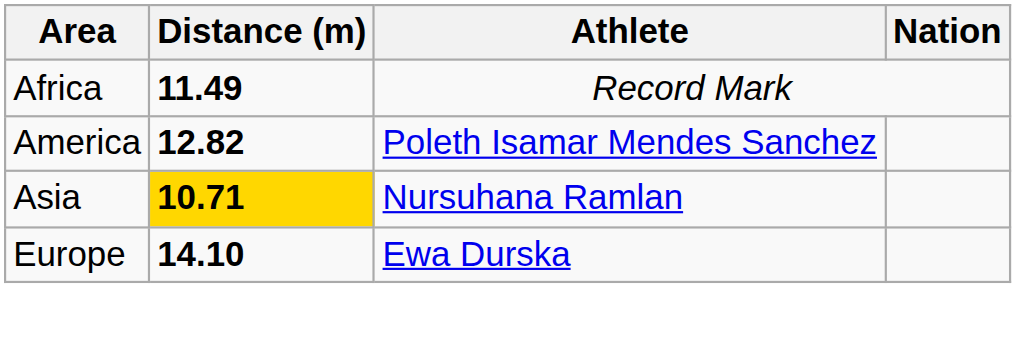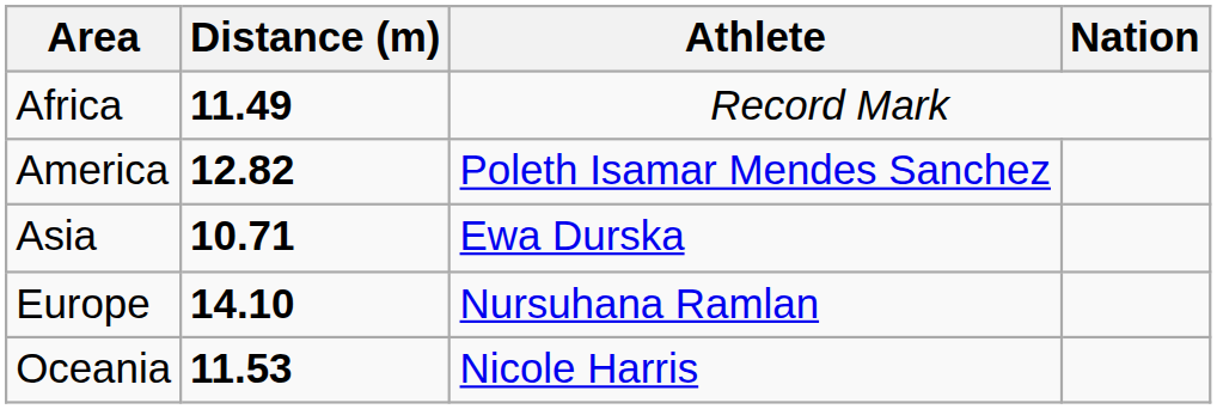 <table class="wikitable">
 <tr>
 <th>Area</th>
 <th>Distance (m)</th>
 <th>Athlete</th>
 <th>Nation</th>
 </tr>
 <tr>
 <td>Africa</td>
 <td><strong>11.49</strong></td>
 <td colspan="2" align="center"><em>Record Mark</em></td>
 </tr>
 <tr>
 <td>America</td>
 <td><strong>12.82</strong></td>
 <td><a href='#'>Poleth Isamar Mendes Sanchez</a></td>
 <td></td>
 </tr>
 <tr>
 <td>Asia</td>
-<td style="background: gold;"><strong>10.71</strong></td>
-<td><a href='#'>Nursuhana Ramlan</a></td>
+<td><strong>10.71</strong></td>
+<td><a href='#'>Ewa Durska</a></td>
 <td></td>
 </tr>
 <tr>
 <td>Europe</td>
 <td><strong>14.10</strong> </td>
-<td><a href='#'>Ewa Durska</a></td>
+<td><a href='#'>Nursuhana Ramlan</a></td>
+<td></td>
+</tr>
+<tr>
+<td>Oceania</td>
+<td><strong>11.53</strong></td>
+<td><a href='#'>Nicole Harris</a></td>
 <td></td>
 </tr>
 </table>
